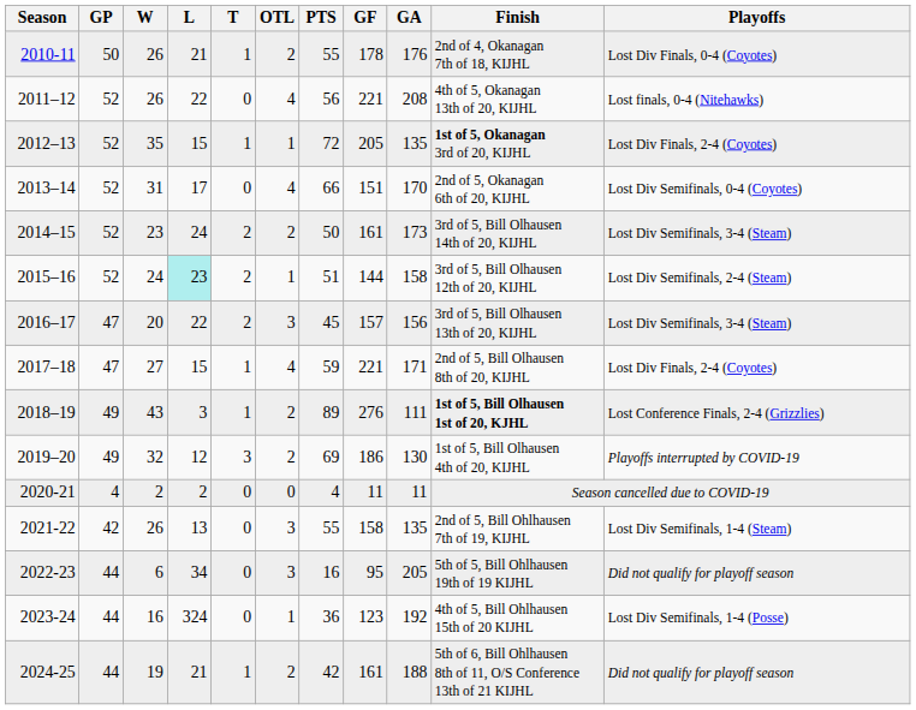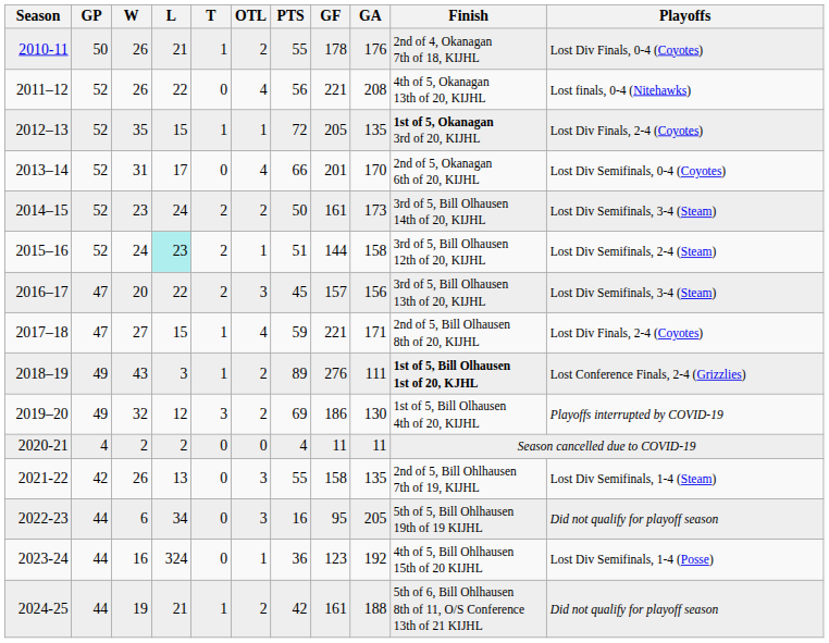 <table class="wikitable">
 <tr style="min-width:55em; font-weight:bold;text-align:right; background:#ddd;"|>
 <th style=width:4em>Season</th>
 <th style=width:2.2em><abbr>GP</abbr></th>
 <th style=width:2.2em><abbr>W</abbr></th>
 <th style=width:2.2em><abbr>L</abbr></th>
 <th style=width:2.2em><abbr>T</abbr></th>
 <th style=width:2.2em><abbr>OTL</abbr></th>
 <th style=width:2.2em><abbr>PTS</abbr></th>
 <th style=width:2.2em><abbr>GF</abbr></th>
 <th style=width:2.2em><abbr>GA</abbr></th>
 <th style=width:10em>Finish</th>
 <th style=width:18em>Playoffs</th>
 </tr>
 <tr style="background:#eee;" align=right>
 <td><a href='#'>2010-11</a></td>
 <td>50</td>
 <td>26</td>
 <td>21</td>
 <td>1</td>
 <td>2</td>
 <td>55</td>
 <td>178</td>
 <td>176</td>
 <td align=left><small>2nd of 4, Okanagan<br>7th of 18, KIJHL</small></td>
 <td align=left><small>Lost Div Finals, 0-4 (<a href='#'>Coyotes</a>)</small></td>
 </tr>
 <tr align=right>
 <td>2011–12</td>
 <td>52</td>
 <td>26</td>
 <td>22</td>
 <td>0</td>
 <td>4</td>
 <td>56</td>
 <td>221</td>
 <td>208</td>
 <td align=left><small>4th of 5, Okanagan<br>13th of 20, KIJHL</small></td>
 <td align=left><small>Lost finals, 0-4 (<a href='#'>Nitehawks</a>)</small></td>
 </tr>
 <tr style="background:#eee;" align=right>
 <td>2012–13</td>
 <td>52</td>
 <td>35</td>
 <td>15</td>
 <td>1</td>
 <td>1</td>
 <td>72</td>
 <td>205</td>
 <td>135</td>
 <td align=left><small><strong>1st of 5, Okanagan</strong><br>3rd of 20, KIJHL</small></td>
 <td align=left><small>Lost Div Finals, 2-4 (<a href='#'>Coyotes</a>)</small></td>
 </tr>
 <tr align=right>
 <td>2013–14</td>
 <td>52</td>
 <td>31</td>
 <td>17</td>
 <td>0</td>
 <td>4</td>
 <td>66</td>
-<td>151</td>
+<td>201</td>
 <td>170</td>
 <td align=left><small>2nd of 5, Okanagan<br>6th of 20, KIJHL</small></td>
 <td align=left><small>Lost Div Semifinals, 0-4 (<a href='#'>Coyotes</a>)</small></td>
 </tr>
 <tr style="background:#eee;" align=right>
 <td>2014–15</td>
 <td>52</td>
 <td>23</td>
 <td>24</td>
 <td>2</td>
 <td>2</td>
 <td>50</td>
 <td>161</td>
 <td>173</td>
 <td align=left><small>3rd of 5, Bill Olhausen<br>14th of 20, KIJHL</small></td>
 <td align=left><small>Lost Div Semifinals, 3-4 (<a href='#'>Steam</a>)</small></td>
 </tr>
 <tr align=right>
 <td>2015–16</td>
 <td>52</td>
 <td>24</td>
 <td style="background: paleturquoise;">23</td>
 <td>2</td>
 <td>1</td>
 <td>51</td>
 <td>144</td>
 <td>158</td>
 <td align=left><small>3rd of 5, Bill Olhausen<br>12th of 20, KIJHL</small></td>
 <td align=left><small>Lost Div Semifinals, 2-4 (<a href='#'>Steam</a>)</small></td>
 </tr>
 <tr style="background:#eee;" align=right>
 <td>2016–17</td>
 <td>47</td>
 <td>20</td>
 <td>22</td>
 <td>2</td>
 <td>3</td>
 <td>45</td>
 <td>157</td>
 <td>156</td>
 <td align=left><small>3rd of 5, Bill Olhausen<br>13th of 20, KIJHL</small></td>
 <td align=left><small>Lost Div Semifinals, 3-4 (<a href='#'>Steam</a>)</small></td>
 </tr>
 <tr align=right>
 <td>2017–18</td>
 <td>47</td>
 <td>27</td>
 <td>15</td>
 <td>1</td>
 <td>4</td>
 <td>59</td>
 <td>221</td>
 <td>171</td>
 <td align=left><small>2nd of 5, Bill Olhausen<br>8th of 20, KIJHL</small></td>
 <td align=left><small>Lost Div Finals, 2-4 (<a href='#'>Coyotes</a>)</small></td>
 </tr>
 <tr style="background:#eee;" align=right>
 <td>2018–19</td>
 <td>49</td>
 <td>43</td>
 <td>3</td>
 <td>1</td>
 <td>2</td>
 <td>89</td>
 <td>276</td>
 <td>111</td>
 <td align=left><small><strong>1st of 5, Bill Olhausen</strong><br><strong>1st of 20, KJHL</strong></small></td>
 <td align=left><small>Lost Conference Finals, 2-4 (<a href='#'>Grizzlies</a>)</small></td>
 </tr>
 <tr align=right>
 <td>2019–20</td>
 <td>49</td>
 <td>32</td>
 <td>12</td>
 <td>3</td>
 <td>2</td>
 <td>69</td>
 <td>186</td>
 <td>130</td>
 <td align=left><small>1st of 5, Bill Olhausen<br>4th of 20, KIJHL</small></td>
 <td align=left><small><em>Playoffs interrupted by COVID-19</em></small></td>
 </tr>
 <tr style="background:#eee;" align=right>
 <td>2020-21</td>
 <td>4</td>
 <td>2</td>
 <td>2</td>
 <td>0</td>
 <td>0</td>
 <td>4</td>
 <td>11</td>
 <td>11</td>
 <td colspan="2" align=center><small><em>Season cancelled due to COVID-19</em></small></td>
 </tr>
 <tr align=right>
 <td>2021-22</td>
 <td>42</td>
 <td>26</td>
 <td>13</td>
 <td>0</td>
 <td>3</td>
 <td>55</td>
 <td>158</td>
 <td>135</td>
 <td align=left><small>2nd of 5, Bill Ohlhausen<br>7th of 19, KIJHL</small></td>
 <td align=left><small>Lost Div Semifinals, 1-4 (<a href='#'>Steam</a>)</small></td>
 </tr>
 <tr style="background:#eee;" align=right>
 <td>2022-23</td>
 <td>44</td>
 <td>6</td>
 <td>34</td>
 <td>0</td>
 <td>3</td>
 <td>16</td>
 <td>95</td>
 <td>205</td>
 <td align=left><small>5th of 5, Bill Ohlhausen<br>19th of 19 KIJHL</small></td>
 <td align=left><small><em>Did not qualify for playoff season</em></small></td>
 </tr>
 <tr align=right>
 <td>2023-24</td>
 <td>44</td>
 <td>16</td>
 <td>324</td>
 <td>0</td>
 <td>1</td>
 <td>36</td>
 <td>123</td>
 <td>192</td>
 <td align=left><small>4th of 5, Bill Ohlhausen<br>15th of 20 KIJHL</small></td>
 <td align=left><small>Lost Div Semifinals, 1-4 (<a href='#'>Posse</a>)</small></td>
 </tr>
 <tr style="background:#eee;" align=right>
 <td>2024-25</td>
 <td>44</td>
 <td>19</td>
 <td>21</td>
 <td>1</td>
 <td>2</td>
 <td>42</td>
 <td>161</td>
 <td>188</td>
 <td align=left><small>5th of 6, Bill Ohlhausen<br>8th of 11, O/S Conference<br>13th of 21 KIJHL</small></td>
 <td align=left><small><em>Did not qualify for playoff season</em></small></td>
 </tr>
 </table>
